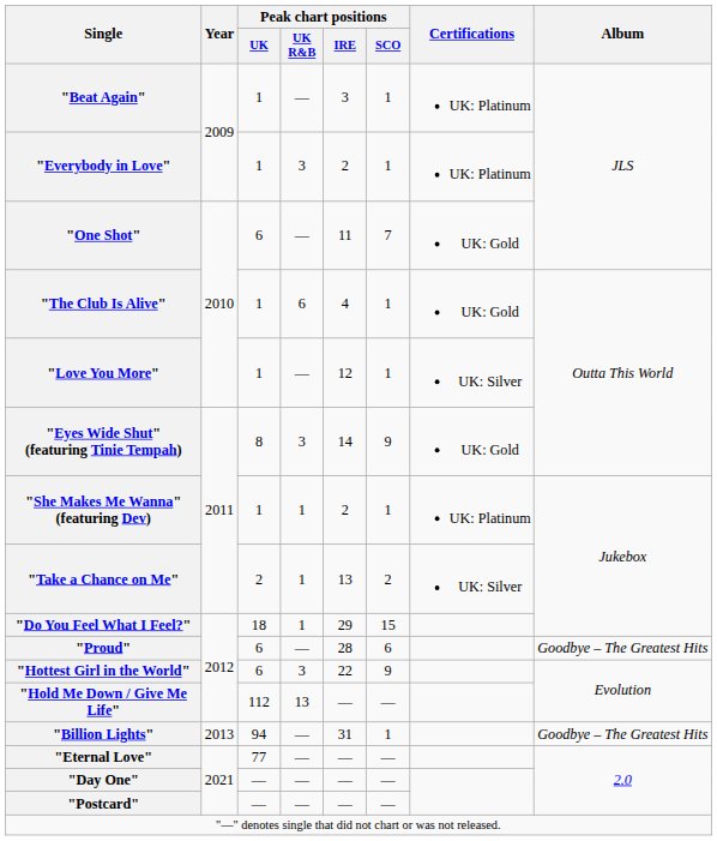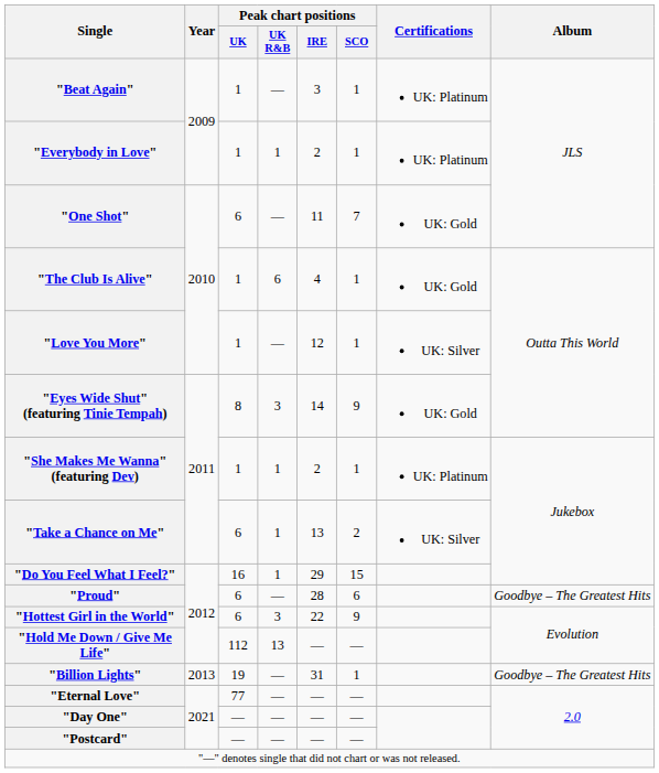 <table class="wikitable plainrowheaders" style="text-align:center;">
 <tr>
 <th scope="colw" rowspan="2" style="width:13em;">Single</th>
 <th scope="col" rowspan="2">Year</th>
 <th scope="col" colspan="4">Peak chart positions</th>
 <th scope="col" rowspan="2"><a href='#'>Certifications</a></th>
 <th scope="col" rowspan="2">Album</th>
 </tr>
 <tr>
 <th scope="col" style="width:3em;font-size:85%;"><a href='#'>UK</a><br></th>
 <th scope="col" style="width:3em;font-size:85%;"><a href='#'>UK R&B</a><br></th>
 <th scope="col" style="width:3em;font-size:85%;"><a href='#'>IRE</a><br></th>
 <th scope="col" style="width:3em;font-size:85%;"><a href='#'>SCO</a><br></th>
 </tr>
 <tr>
 <th scope="row">"<a href='#'>Beat Again</a>"</th>
 <td rowspan="2">2009</td>
 <td>1</td>
 <td>—</td>
 <td>3</td>
 <td>1</td>
 <td><br><ul><li>UK: Platinum</li></ul></td>
 <td rowspan="3"><em>JLS</em></td>
 </tr>
 <tr>
 <th scope="row">"<a href='#'>Everybody in Love</a>"</th>
 <td>1</td>
-<td>3</td>
+<td>1</td>
 <td>2</td>
 <td>1</td>
 <td><br><ul><li>UK: Platinum</li></ul></td>
 </tr>
 <tr>
 <th scope="row">"<a href='#'>One Shot</a>"</th>
 <td rowspan="3">2010</td>
 <td>6</td>
 <td>—</td>
 <td>11</td>
 <td>7</td>
 <td><br><ul><li>UK: Gold</li></ul></td>
 </tr>
 <tr>
 <th scope="row">"<a href='#'>The Club Is Alive</a>"</th>
 <td>1</td>
 <td>6</td>
 <td>4</td>
 <td>1</td>
 <td><br><ul><li>UK: Gold</li></ul></td>
 <td rowspan="3"><em>Outta This World</em></td>
 </tr>
 <tr>
 <th scope="row">"<a href='#'>Love You More</a>"</th>
 <td>1</td>
 <td>—</td>
 <td>12</td>
 <td>1</td>
 <td><br><ul><li>UK: Silver</li></ul></td>
 </tr>
 <tr>
 <th scope="row">"<a href='#'>Eyes Wide Shut</a>"<br><span>(featuring <a href='#'>Tinie Tempah</a>)</span></th>
 <td rowspan="3">2011</td>
 <td>8</td>
 <td>3</td>
 <td>14</td>
 <td>9</td>
 <td><br><ul><li>UK: Gold</li></ul></td>
 </tr>
 <tr>
 <th scope="row">"<a href='#'>She Makes Me Wanna</a>"<br><span>(featuring <a href='#'>Dev</a>)</span></th>
 <td>1</td>
 <td>1</td>
 <td>2</td>
 <td>1</td>
 <td><br><ul><li>UK: Platinum</li></ul></td>
 <td rowspan="3"><em>Jukebox</em></td>
 </tr>
 <tr>
 <th scope="row">"<a href='#'>Take a Chance on Me</a>"</th>
-<td>2</td>
+<td>6</td>
 <td>1</td>
 <td>13</td>
 <td>2</td>
 <td><br><ul><li>UK: Silver</li></ul></td>
 </tr>
 <tr>
 <th scope="row">"<a href='#'>Do You Feel What I Feel?</a>"</th>
 <td rowspan="4">2012</td>
-<td>18</td>
+<td>16</td>
 <td>1</td>
 <td>29</td>
 <td>15</td>
 <td></td>
 </tr>
 <tr>
 <th scope="row">"<a href='#'>Proud</a>"</th>
 <td>6</td>
 <td>—</td>
 <td>28</td>
 <td>6</td>
 <td></td>
 <td><em>Goodbye – The Greatest Hits</em></td>
 </tr>
 <tr>
 <th scope="row">"<a href='#'>Hottest Girl in the World</a>"</th>
 <td>6</td>
 <td>3</td>
 <td>22</td>
 <td>9</td>
 <td></td>
 <td rowspan="2"><em>Evolution</em></td>
 </tr>
 <tr>
 <th scope="row">"<a href='#'>Hold Me Down / Give Me Life</a>"</th>
 <td>112</td>
 <td>13</td>
 <td>—</td>
 <td>—</td>
 <td></td>
 </tr>
 <tr>
 <th scope="row">"<a href='#'>Billion Lights</a>"</th>
 <td>2013</td>
-<td>94</td>
+<td>19</td>
 <td>—</td>
 <td>31</td>
 <td>1</td>
 <td></td>
 <td><em>Goodbye – The Greatest Hits</em></td>
 </tr>
 <tr>
 <th scope="row">"Eternal Love"</th>
 <td rowspan="3">2021</td>
 <td>77</td>
 <td>—</td>
 <td>—</td>
 <td>—</td>
 <td></td>
 <td rowspan="3"><em><a href='#'>2.0</a></em></td>
 </tr>
 <tr>
 <th scope="row">"Day One"</th>
 <td>―</td>
 <td>―</td>
 <td>―</td>
 <td>―</td>
 </tr>
 <tr>
 <th scope="row">"Postcard"</th>
 <td>―</td>
 <td>―</td>
 <td>―</td>
 <td>―</td>
 </tr>
 <tr>
 <td colspan="20" style="text-align:center; font-size:85%;">"—" denotes single that did not chart or was not released.</td>
 </tr>
 </table>
